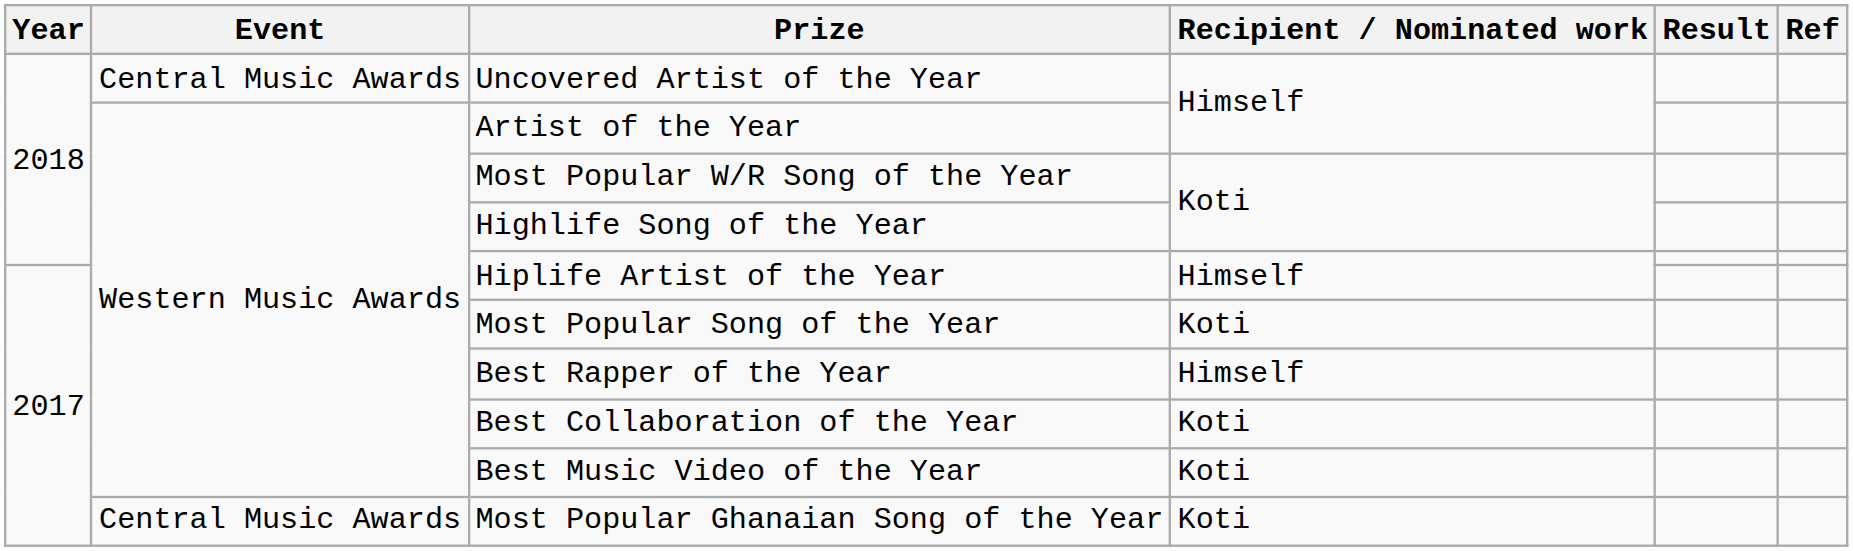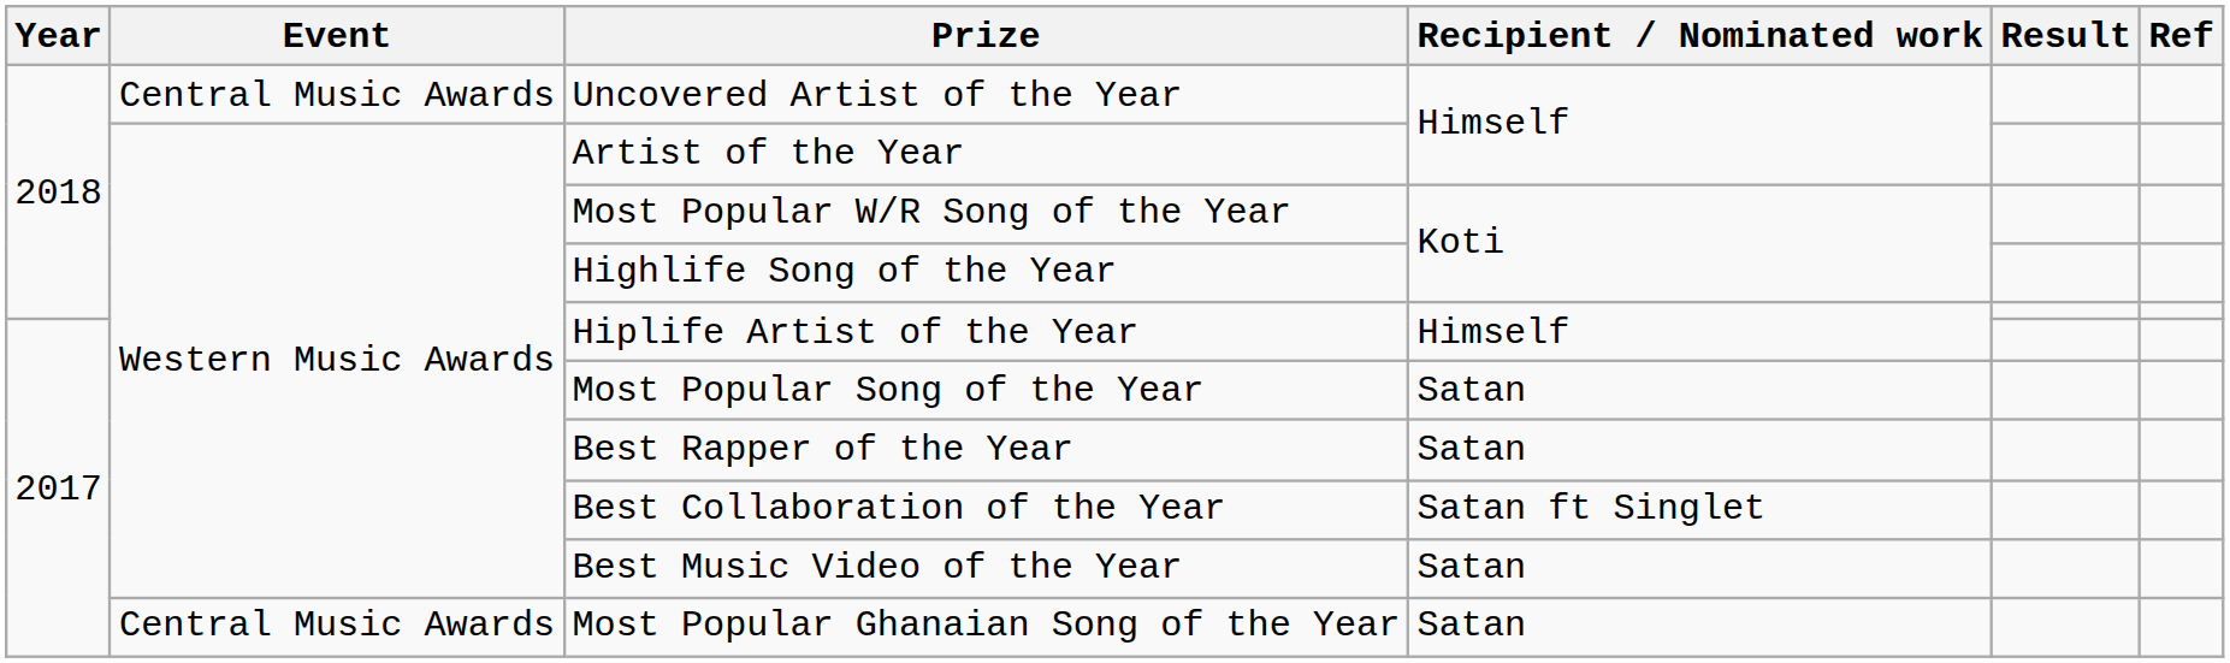 <table class="wikitable">
 <tr>
 <th>Year</th>
 <th>Event</th>
 <th>Prize</th>
 <th>Recipient / Nominated work</th>
 <th>Result</th>
 <th>Ref</th>
 </tr>
 <tr>
 <td rowspan="5">2018</td>
 <td>Central Music Awards</td>
 <td>Uncovered Artist of the Year</td>
 <td rowspan="2">Himself</td>
 <td></td>
 <td></td>
 </tr>
 <tr>
 <td rowspan="9">Western Music Awards</td>
 <td>Artist of the Year</td>
 <td></td>
 <td></td>
 </tr>
 <tr>
 <td>Most Popular W/R Song of the Year</td>
 <td rowspan="2">Koti</td>
 <td></td>
 <td></td>
 </tr>
 <tr>
 <td>Highlife Song of the Year</td>
 <td></td>
 <td></td>
 </tr>
 <tr>
 <td rowspan="2">Hiplife Artist of the Year</td>
 <td rowspan="2">Himself</td>
 <td></td>
 <td></td>
 </tr>
 <tr>
 <td rowspan="6">2017</td>
 <td></td>
 <td></td>
 </tr>
 <tr>
 <td>Most Popular Song of the Year</td>
-<td>Koti</td>
+<td>Satan</td>
 <td></td>
 <td></td>
 </tr>
 <tr>
 <td>Best Rapper of the Year</td>
-<td>Himself</td>
+<td>Satan</td>
 <td></td>
 <td></td>
 </tr>
 <tr>
 <td>Best Collaboration of the Year</td>
-<td>Koti</td>
+<td>Satan ft Singlet</td>
 <td></td>
 <td></td>
 </tr>
 <tr>
 <td>Best Music Video of the Year</td>
-<td>Koti</td>
+<td>Satan</td>
 <td></td>
 <td></td>
 </tr>
 <tr>
 <td>Central Music Awards</td>
 <td>Most Popular Ghanaian Song of the Year</td>
-<td>Koti</td>
+<td>Satan</td>
 <td></td>
 <td></td>
 </tr>
 </table>
